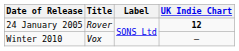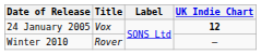 <table class="wikitable">
 <tr>
 <th>Date of Release</th>
 <th>Title</th>
 <th>Label</th>
 <th><a href='#'>UK Indie Chart</a></th>
 </tr>
 <tr>
 <td>24 January 2005</td>
-<td><em>Rover</em></td>
+<td><em>Vox</em></td>
 <td rowspan="2"><a href='#'>SONS Ltd</a></td>
 <td align="center"><strong>12</strong></td>
 </tr>
 <tr>
 <td>Winter 2010</td>
-<td><em>Vox</em></td>
+<td><em>Rover</em></td>
 <td align="center">—</td>
 </tr>
 </table>
